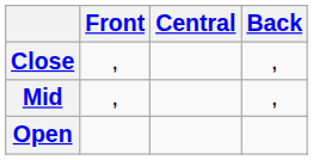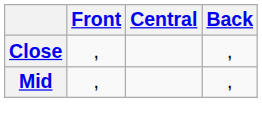 <table class="wikitable" style="text-align:center">
 <tr>
 <th></th>
 <th><a href='#'>Front</a></th>
 <th><a href='#'>Central</a></th>
 <th><a href='#'>Back</a></th>
 </tr>
 <tr>
 <th><a href='#'>Close</a></th>
 <td> ,  </td>
 <td></td>
 <td> ,  </td>
 </tr>
 <tr>
 <th><a href='#'>Mid</a></th>
 <td> ,  </td>
 <td></td>
 <td> ,  </td>
 </tr>
-<tr>
-<th><a href='#'>Open</a></th>
-<td></td>
-<td> </td>
-<td> </td>
-</tr>
 </table>
